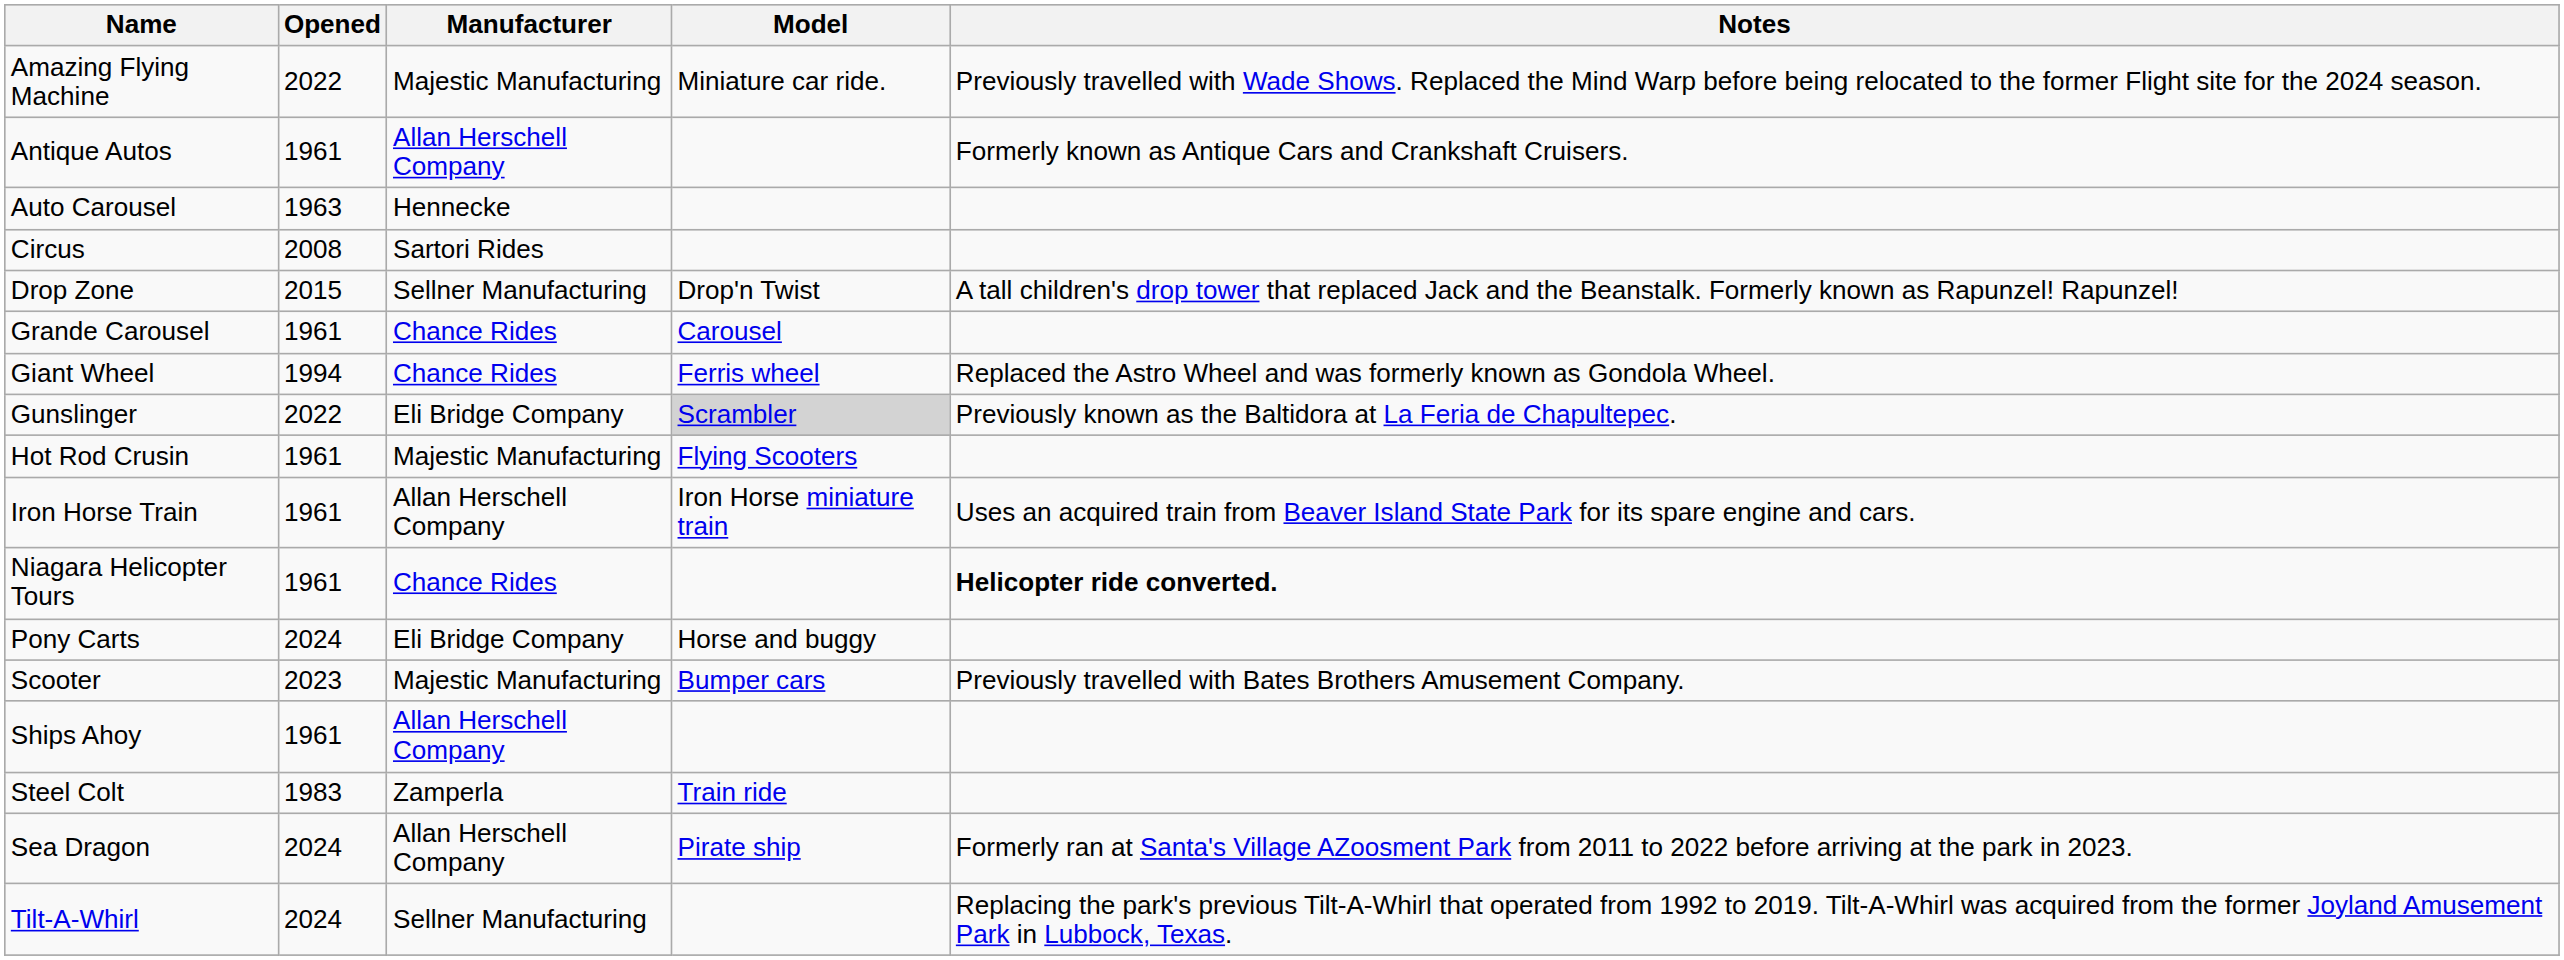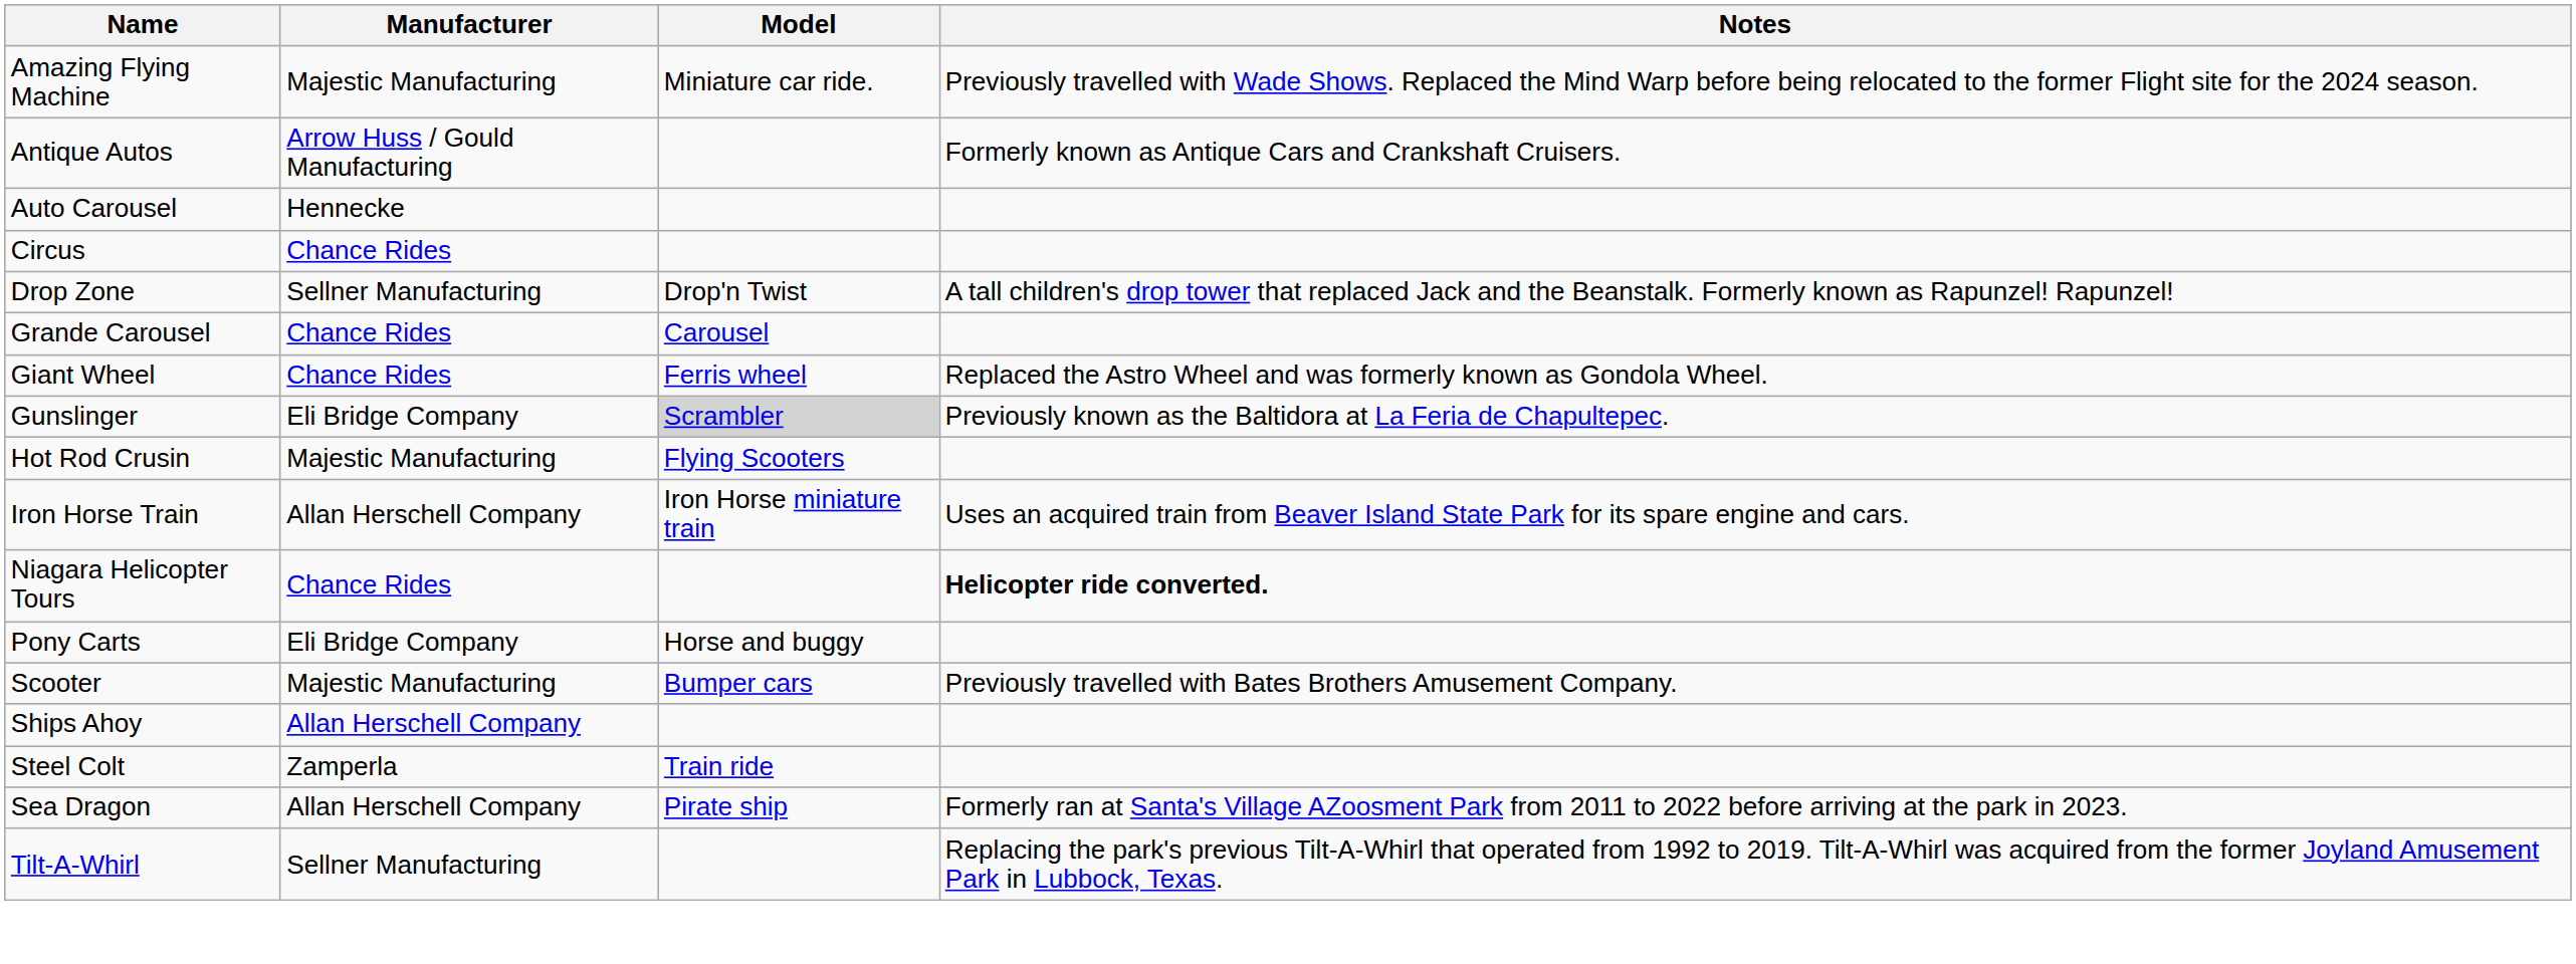 <table class="wikitable sortable">
 <tr>
 <th>Name</th>
-<th>Opened</th>
 <th>Manufacturer</th>
 <th>Model</th>
 <th>Notes</th>
 </tr>
 <tr>
 <td>Amazing Flying Machine</td>
-<td>2022</td>
 <td>Majestic Manufacturing</td>
 <td>Miniature car ride.</td>
 <td>Previously travelled with <a href='#'>Wade Shows</a>. Replaced the Mind Warp before being relocated to the former Flight site for the 2024 season.</td>
 </tr>
 <tr>
 <td>Antique Autos</td>
-<td>1961</td>
-<td><a href='#'>Allan Herschell Company</a></td>
+<td><a href='#'>Arrow Huss</a> / Gould Manufacturing</td>
 <td></td>
 <td>Formerly known as Antique Cars and Crankshaft Cruisers.</td>
 </tr>
 <tr>
 <td>Auto Carousel</td>
-<td>1963</td>
 <td>Hennecke</td>
 <td></td>
 <td></td>
 </tr>
 <tr>
 <td>Circus</td>
-<td>2008</td>
-<td>Sartori Rides</td>
+<td><a href='#'>Chance Rides</a></td>
 <td></td>
 <td></td>
 </tr>
 <tr>
 <td>Drop Zone</td>
-<td>2015</td>
 <td>Sellner Manufacturing</td>
 <td>Drop'n Twist</td>
 <td>A  tall children's <a href='#'>drop tower</a> that replaced Jack and the Beanstalk. Formerly known as Rapunzel! Rapunzel!</td>
 </tr>
 <tr>
 <td>Grande Carousel</td>
-<td>1961</td>
 <td><a href='#'>Chance Rides</a></td>
 <td><a href='#'>Carousel</a></td>
 <td></td>
 </tr>
 <tr>
 <td>Giant Wheel</td>
-<td>1994</td>
 <td><a href='#'>Chance Rides</a></td>
 <td><a href='#'>Ferris wheel</a></td>
 <td>Replaced the Astro Wheel and was formerly known as Gondola Wheel.</td>
 </tr>
 <tr>
 <td>Gunslinger</td>
-<td>2022</td>
 <td>Eli Bridge Company</td>
 <td style="background: lightgrey;"><a href='#'>Scrambler</a></td>
 <td>Previously known as the Baltidora at <a href='#'>La Feria de Chapultepec</a>.</td>
 </tr>
 <tr>
 <td>Hot Rod Crusin</td>
-<td>1961</td>
 <td>Majestic Manufacturing</td>
 <td><a href='#'>Flying Scooters</a></td>
 <td></td>
 </tr>
 <tr>
 <td>Iron Horse Train</td>
-<td>1961</td>
 <td>Allan Herschell Company</td>
 <td>Iron Horse <a href='#'>miniature train</a></td>
 <td>Uses an acquired train from <a href='#'>Beaver Island State Park</a> for its spare engine and cars.</td>
 </tr>
 <tr>
 <td>Niagara Helicopter Tours</td>
-<td>1961</td>
 <td><a href='#'>Chance Rides</a></td>
 <td></td>
 <td><strong>Helicopter ride converted.</strong></td>
 </tr>
 <tr>
 <td>Pony Carts</td>
-<td>2024</td>
 <td>Eli Bridge Company</td>
 <td>Horse and buggy</td>
 <td></td>
 </tr>
 <tr>
 <td>Scooter</td>
-<td>2023</td>
 <td>Majestic Manufacturing</td>
 <td><a href='#'>Bumper cars</a></td>
 <td>Previously travelled with Bates Brothers Amusement Company.</td>
 </tr>
 <tr>
 <td>Ships Ahoy</td>
-<td>1961</td>
 <td><a href='#'>Allan Herschell Company</a></td>
 <td></td>
 <td></td>
 </tr>
 <tr>
 <td>Steel Colt</td>
-<td>1983</td>
 <td>Zamperla</td>
 <td><a href='#'>Train ride</a></td>
 <td></td>
 </tr>
 <tr>
 <td>Sea Dragon</td>
-<td>2024</td>
 <td>Allan Herschell Company</td>
 <td><a href='#'>Pirate ship</a></td>
 <td>Formerly ran at <a href='#'>Santa's Village AZoosment Park</a> from 2011 to 2022 before arriving at the park in 2023.</td>
 </tr>
 <tr>
 <td><a href='#'>Tilt-A-Whirl</a></td>
-<td>2024</td>
 <td>Sellner Manufacturing</td>
 <td></td>
 <td>Replacing the park's previous Tilt-A-Whirl that operated from 1992 to 2019. Tilt-A-Whirl was acquired from the former <a href='#'>Joyland Amusement Park</a> in <a href='#'>Lubbock, Texas</a>.</td>
 </tr>
 </table>
